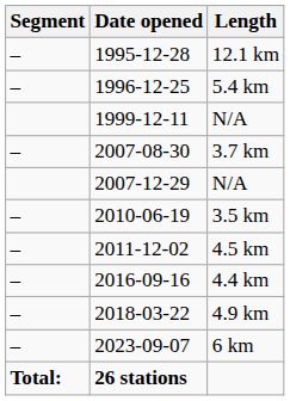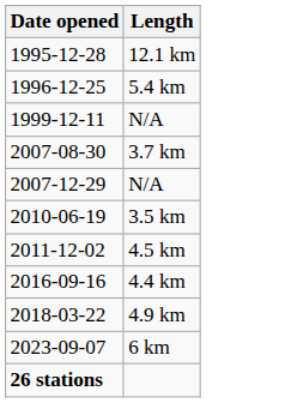 <table class="wikitable sortable" style="border-collapse: collapse; text-align: left;">
 <tr>
-<th>Segment</th>
 <th>Date opened</th>
 <th>Length</th>
 </tr>
 <tr>
-<td style="text-align: left;">–</td>
 <td>1995-12-28</td>
 <td>12.1 km</td>
 </tr>
 <tr>
-<td style="text-align: left;">–</td>
 <td>1996-12-25</td>
 <td>5.4 km</td>
 </tr>
 <tr>
-<td style="text-align: left;"></td>
 <td>1999-12-11</td>
 <td>N/A</td>
 </tr>
 <tr>
-<td style="text-align: left;">–</td>
 <td>2007-08-30</td>
 <td>3.7 km</td>
 </tr>
 <tr>
-<td style="text-align: left;"></td>
 <td>2007-12-29</td>
 <td>N/A</td>
 </tr>
 <tr>
-<td style="text-align: left;">–</td>
 <td>2010-06-19</td>
 <td>3.5 km</td>
 </tr>
 <tr>
-<td style="text-align: left;">–</td>
 <td>2011-12-02</td>
 <td>4.5 km</td>
 </tr>
 <tr>
-<td style="text-align: left;">–</td>
 <td>2016-09-16</td>
 <td>4.4 km</td>
 </tr>
 <tr>
-<td style="text-align: left;">–</td>
 <td>2018-03-22</td>
 <td>4.9 km</td>
 </tr>
 <tr>
-<td style="text-align: left;">–</td>
 <td>2023-09-07</td>
 <td>6 km</td>
 </tr>
 <tr>
-<td style="text-align: left;"><strong>Total:</strong></td>
 <td><strong>26 stations</strong></td>
 <td></td>
 </tr>
 </table>
